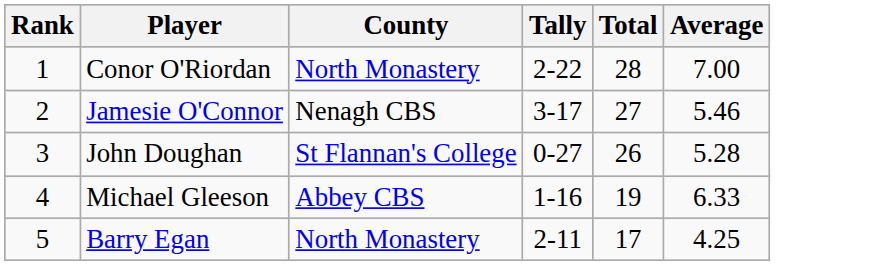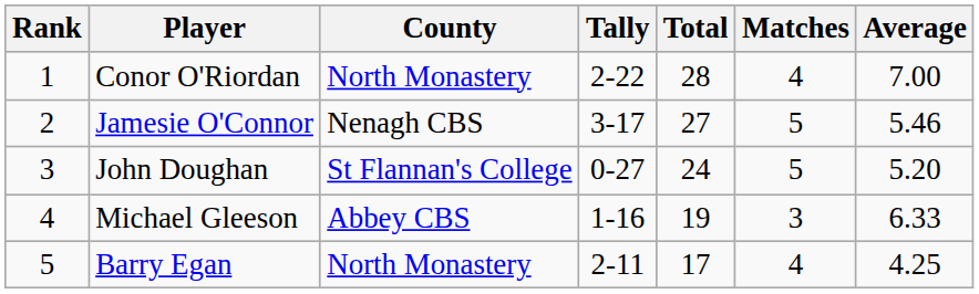 <table class="wikitable">
 <tr>
 <th>Rank</th>
 <th>Player</th>
 <th>County</th>
 <th>Tally</th>
 <th>Total</th>
+<th>Matches</th>
 <th>Average</th>
 </tr>
 <tr>
 <td rowspan=1 align=center>1</td>
 <td>Conor O'Riordan</td>
 <td><a href='#'>North Monastery</a></td>
 <td align=center>2-22</td>
 <td align=center>28</td>
+<td align=center>4</td>
 <td align=center>7.00</td>
 </tr>
 <tr>
 <td rowspan=1 align=center>2</td>
 <td><a href='#'>Jamesie O'Connor</a></td>
 <td>Nenagh CBS</td>
 <td align=center>3-17</td>
 <td align=center>27</td>
+<td align=center>5</td>
 <td align=center>5.46</td>
 </tr>
 <tr>
 <td rowspan=1 align=center>3</td>
 <td>John Doughan</td>
 <td><a href='#'>St Flannan's College</a></td>
 <td align=center>0-27</td>
-<td align=center>26</td>
-<td align=center>5.28</td>
+<td align=center>24</td>
+<td align=center>5</td>
+<td align=center>5.20</td>
 </tr>
 <tr>
 <td rowspan=1 align=center>4</td>
 <td>Michael Gleeson</td>
 <td><a href='#'>Abbey CBS</a></td>
 <td align=center>1-16</td>
 <td align=center>19</td>
+<td align=center>3</td>
 <td align=center>6.33</td>
 </tr>
 <tr>
 <td rowspan=1 align=center>5</td>
 <td><a href='#'>Barry Egan</a></td>
 <td><a href='#'>North Monastery</a></td>
 <td align=center>2-11</td>
 <td align=center>17</td>
+<td align=center>4</td>
 <td align=center>4.25</td>
 </tr>
 </table>
